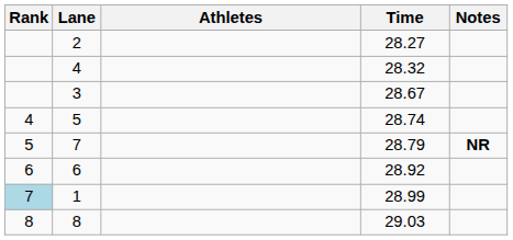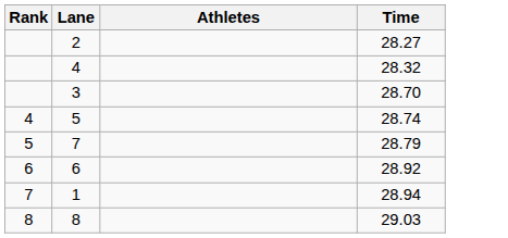 <table class="wikitable sortable" style="text-align:center;">
 <tr>
 <th width=40>Rank</th>
 <th width=40>Lane</th>
 <th width=250>Athletes</th>
 <th width=80>Time</th>
-<th width=50>Notes</th>
 </tr>
 <tr>
 <td></td>
 <td>2</td>
 <td align=left></td>
 <td>28.27</td>
-<td></td>
 </tr>
 <tr>
 <td></td>
 <td>4</td>
 <td align=left></td>
 <td>28.32</td>
-<td></td>
 </tr>
 <tr>
 <td></td>
 <td>3</td>
 <td align=left></td>
-<td>28.67</td>
-<td></td>
+<td>28.70</td>
 </tr>
 <tr>
 <td>4</td>
 <td>5</td>
 <td align=left></td>
 <td>28.74</td>
-<td></td>
 </tr>
 <tr>
 <td>5</td>
 <td>7</td>
 <td align=left></td>
 <td>28.79</td>
-<td><strong>NR</strong></td>
 </tr>
 <tr>
 <td>6</td>
 <td>6</td>
 <td align=left></td>
 <td>28.92</td>
-<td></td>
 </tr>
 <tr>
-<td style="background: lightblue;">7</td>
+<td>7</td>
 <td>1</td>
 <td align=left></td>
-<td>28.99</td>
-<td></td>
+<td>28.94</td>
 </tr>
 <tr>
 <td>8</td>
 <td>8</td>
 <td align=left></td>
 <td>29.03</td>
-<td></td>
 </tr>
 </table>
